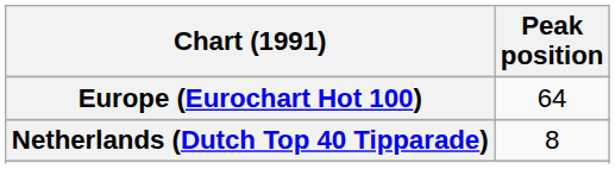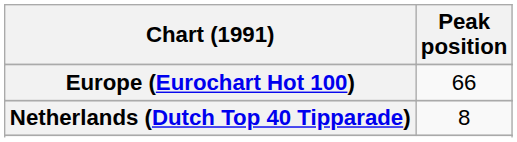 <table class="wikitable sortable plainrowheaders" style="text-align:center">
 <tr>
 <th>Chart (1991)</th>
 <th>Peak<br>position</th>
 </tr>
 <tr>
 </tr>
 <tr>
 </tr>
 <tr>
 </tr>
 <tr>
 <th scope="row">Europe (<a href='#'>Eurochart Hot 100</a>)</th>
-<td>64</td>
+<td>66</td>
 </tr>
 <tr>
 </tr>
 <tr>
 </tr>
 <tr>
 <th scope="row">Netherlands (<a href='#'>Dutch Top 40 Tipparade</a>)</th>
 <td>8</td>
 </tr>
 <tr>
 </tr>
 <tr>
 </tr>
 <tr>
 </tr>
 <tr>
 </tr>
 </table>
